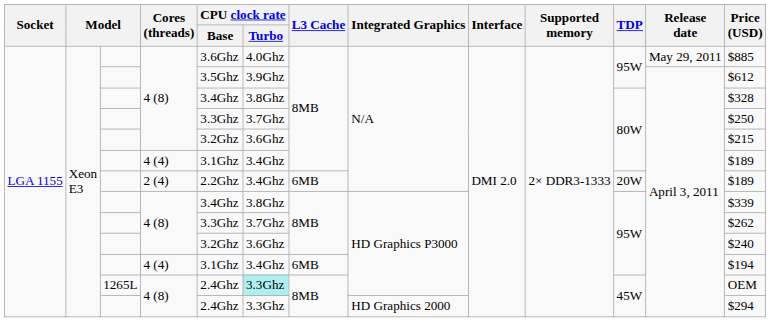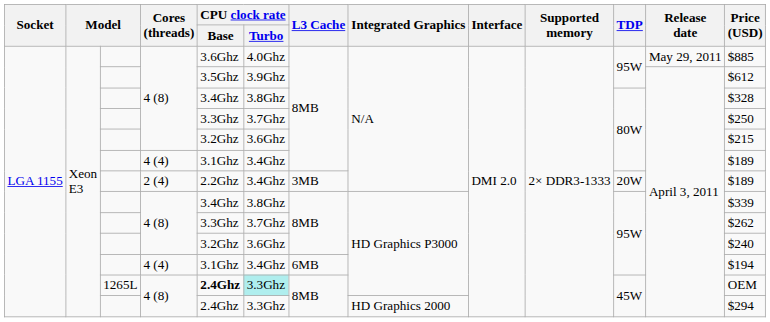 <table class="wikitable">
 <tr>
 <th rowspan="2">Socket</th>
 <th colspan="2" rowspan="2">Model</th>
 <th rowspan="2">Cores<br>(threads)</th>
 <th colspan="2">CPU <a href='#'>clock rate</a></th>
 <th rowspan="2"><a href='#'>L3 Cache</a></th>
 <th rowspan="2">Integrated Graphics</th>
 <th rowspan="2">Interface</th>
 <th rowspan="2">Supported<br>memory</th>
 <th rowspan="2"><a href='#'>TDP</a></th>
 <th rowspan="2">Release<br>date</th>
 <th rowspan="2">Price<br>(USD)</th>
 </tr>
 <tr>
 <th>Base</th>
 <th><a href='#'>Turbo</a></th>
 </tr>
 <tr>
 <td rowspan="13"><a href='#'>LGA 1155</a></td>
 <td rowspan="13">Xeon<br>E3</td>
 <td></td>
 <td rowspan="5">4 (8)</td>
 <td>3.6Ghz</td>
 <td>4.0Ghz</td>
 <td rowspan="6">8MB</td>
 <td rowspan="7">N/A</td>
 <td rowspan="13">DMI 2.0</td>
 <td rowspan="13">2× DDR3-1333</td>
 <td rowspan="2">95W</td>
 <td>May 29, 2011</td>
 <td>$885</td>
 </tr>
 <tr>
 <td></td>
 <td>3.5Ghz</td>
 <td>3.9Ghz</td>
 <td rowspan="12">April 3, 2011</td>
 <td>$612</td>
 </tr>
 <tr>
 <td></td>
 <td>3.4Ghz</td>
 <td>3.8Ghz</td>
 <td rowspan="4">80W</td>
 <td>$328</td>
 </tr>
 <tr>
 <td></td>
 <td>3.3Ghz</td>
 <td>3.7Ghz</td>
 <td>$250</td>
 </tr>
 <tr>
 <td></td>
 <td>3.2Ghz</td>
 <td>3.6Ghz</td>
 <td>$215</td>
 </tr>
 <tr>
 <td></td>
 <td>4 (4)</td>
 <td>3.1Ghz</td>
 <td>3.4Ghz</td>
 <td>$189</td>
 </tr>
 <tr>
 <td></td>
 <td>2 (4)</td>
 <td>2.2Ghz</td>
 <td>3.4Ghz</td>
-<td>6MB</td>
+<td>3MB</td>
 <td>20W</td>
 <td>$189</td>
 </tr>
 <tr>
 <td></td>
 <td rowspan="3">4 (8)</td>
 <td>3.4Ghz</td>
 <td>3.8Ghz</td>
 <td rowspan="3">8MB</td>
 <td rowspan="5">HD Graphics P3000</td>
 <td rowspan="4">95W</td>
 <td>$339</td>
 </tr>
 <tr>
 <td></td>
 <td>3.3Ghz</td>
 <td>3.7Ghz</td>
 <td>$262</td>
 </tr>
 <tr>
 <td></td>
 <td>3.2Ghz</td>
 <td>3.6Ghz</td>
 <td>$240</td>
 </tr>
 <tr>
 <td></td>
 <td>4 (4)</td>
 <td>3.1Ghz</td>
 <td>3.4Ghz</td>
 <td>6MB</td>
 <td>$194</td>
 </tr>
 <tr>
 <td>1265L</td>
 <td rowspan="2">4 (8)</td>
-<td>2.4Ghz</td>
+<td><strong>2.4Ghz</strong></td>
 <td style="background: paleturquoise;">3.3Ghz</td>
 <td rowspan="2">8MB</td>
 <td rowspan="2">45W</td>
 <td>OEM</td>
 </tr>
 <tr>
 <td></td>
 <td>2.4Ghz</td>
 <td>3.3Ghz</td>
 <td>HD Graphics 2000</td>
 <td>$294</td>
 </tr>
 </table>
